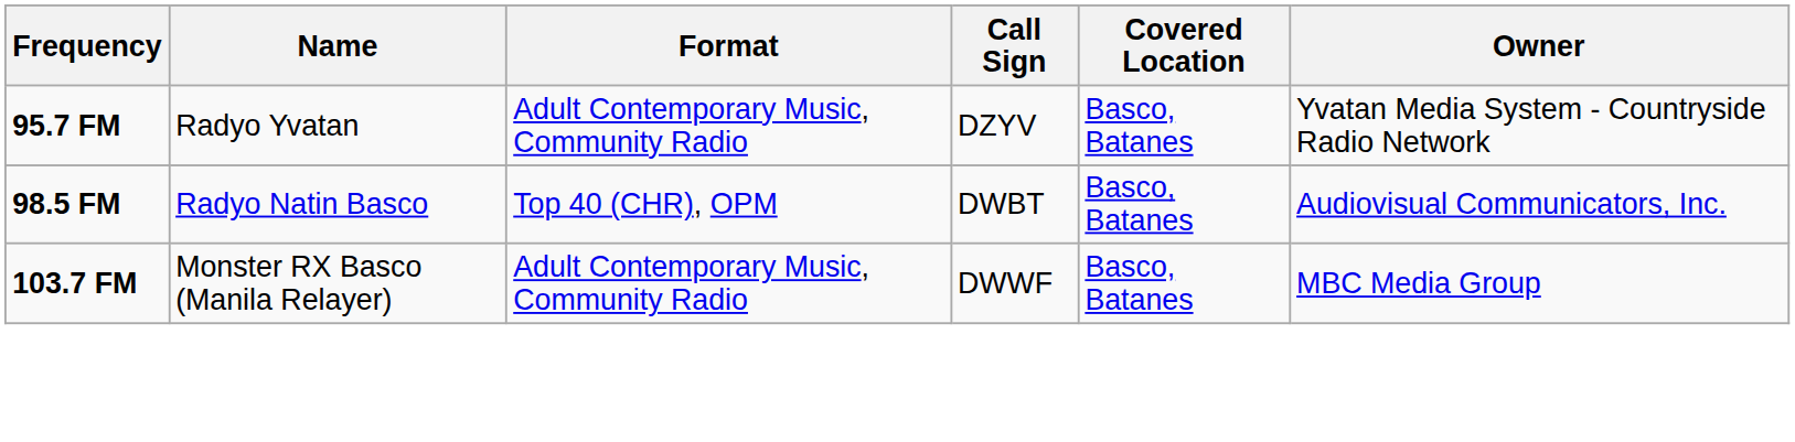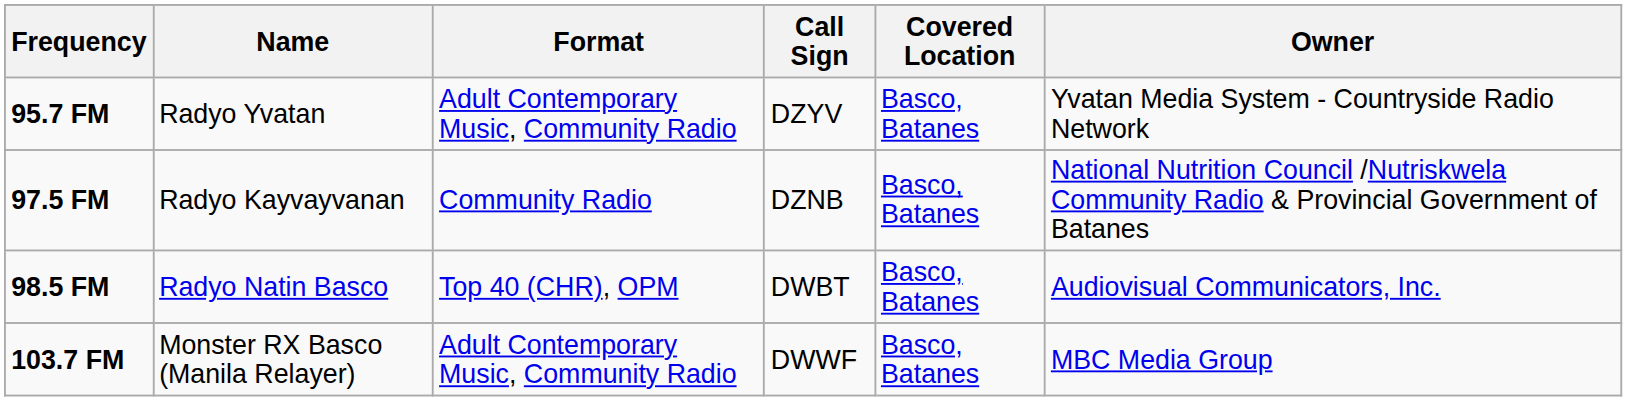 <table class="wikitable" style="font-size: 90%;">
 <tr>
 <th>Frequency</th>
 <th>Name</th>
 <th>Format</th>
 <th>Call Sign</th>
 <th>Covered Location</th>
 <th>Owner</th>
 </tr>
 <tr>
 <td><strong>95.7 FM</strong></td>
 <td DZYV>Radyo Yvatan</td>
 <td><a href='#'>Adult Contemporary Music</a>, <a href='#'>Community Radio</a></td>
 <td>DZYV</td>
 <td><a href='#'>Basco, Batanes</a></td>
 <td>Yvatan Media System - Countryside Radio Network</td>
 </tr>
 <tr>
+<td><strong>97.5 FM</strong></td>
+<td>Radyo Kayvayvanan</td>
+<td><a href='#'>Community Radio</a></td>
+<td>DZNB</td>
+<td><a href='#'>Basco, Batanes</a></td>
+<td><a href='#'>National Nutrition Council</a> /<a href='#'>Nutriskwela Community Radio</a> & Provincial Government of Batanes</td>
+</tr>
+<tr>
 <td><strong>98.5 FM</strong></td>
 <td><a href='#'>Radyo Natin Basco</a></td>
 <td><a href='#'>Top 40 (CHR)</a>, <a href='#'>OPM</a></td>
 <td>DWBT</td>
 <td><a href='#'>Basco, Batanes</a></td>
 <td><a href='#'>Audiovisual Communicators, Inc.</a></td>
 </tr>
 <tr>
 <td><strong>103.7 FM</strong></td>
 <td>Monster RX Basco (Manila Relayer)</td>
 <td><a href='#'>Adult Contemporary Music</a>, <a href='#'>Community Radio</a></td>
 <td>DWWF</td>
 <td><a href='#'>Basco, Batanes</a></td>
 <td><a href='#'>MBC Media Group</a></td>
 </tr>
 </table>
